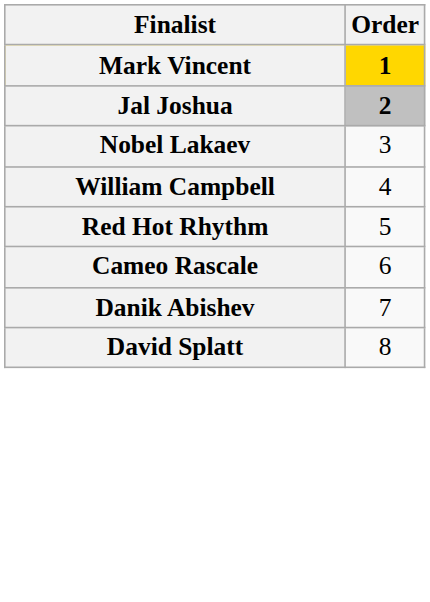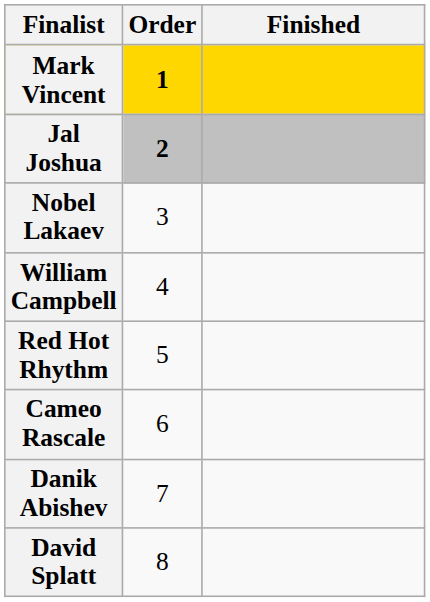 <table class="wikitable sortable plainrowheaders" style="text-align:center; width:30%;">
 <tr>
 <th " class="unsortable style="width:15em;">Finalist</th>
 <th data-sort-type="number" style="width:1em;">Order</th>
+<th data-sort-type="number" style="width:10em;">Finished</th>
 </tr>
 <tr style="background:gold;">
 <th scope="row"><strong>Mark Vincent</strong></th>
 <td><strong>1</strong></td>
+<td><strong></strong></td>
 </tr>
 <tr style="background:silver;">
 <th scope="row"><strong>Jal Joshua</strong></th>
 <td><strong>2</strong></td>
+<td><strong></strong></td>
 </tr>
 <tr>
 <th scope="row">Nobel Lakaev</th>
 <td>3</td>
+<td></td>
 </tr>
 <tr>
 <th scope="row">William Campbell</th>
 <td>4</td>
+<td></td>
 </tr>
 <tr>
 <th scope="row">Red Hot Rhythm</th>
 <td>5</td>
+<td></td>
 </tr>
 <tr>
 <th scope="row">Cameo Rascale</th>
 <td>6</td>
+<td></td>
 </tr>
 <tr>
 <th scope="row">Danik Abishev</th>
 <td>7</td>
+<td></td>
 </tr>
 <tr>
 <th scope="row">David Splatt</th>
 <td>8</td>
+<td></td>
 </tr>
 </table>
